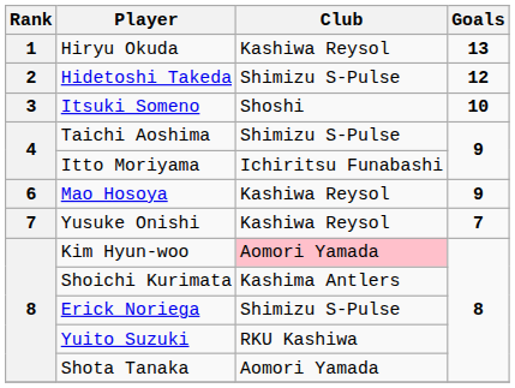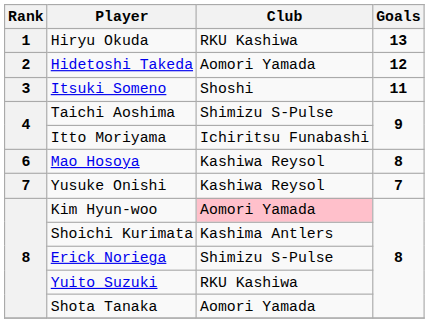 <table class="wikitable" style="text-align:center">
 <tr>
 <th>Rank</th>
 <th>Player</th>
 <th>Club</th>
 <th>Goals</th>
 </tr>
 <tr>
 <th rowspan="1">1</th>
 <td align="left"> Hiryu Okuda</td>
-<td align="left">Kashiwa Reysol</td>
+<td align="left">RKU Kashiwa</td>
 <td rowspan="1"><strong>13</strong></td>
 </tr>
 <tr>
 <th rowspan="1">2</th>
 <td align="left"> <a href='#'>Hidetoshi Takeda</a></td>
-<td align="left">Shimizu S-Pulse</td>
+<td align="left">Aomori Yamada</td>
 <td rowspan="1"><strong>12</strong></td>
 </tr>
 <tr>
 <th rowspan="1">3</th>
 <td align="left"> <a href='#'>Itsuki Someno</a></td>
 <td align="left">Shoshi</td>
-<td rowspan="1"><strong>10</strong></td>
+<td rowspan="1"><strong>11</strong></td>
 </tr>
 <tr>
 <th rowspan="2">4</th>
 <td align="left"> Taichi Aoshima</td>
 <td align="left">Shimizu S-Pulse</td>
 <td rowspan="2"><strong>9</strong></td>
 </tr>
 <tr>
 <td align="left"> Itto Moriyama</td>
 <td align="left">Ichiritsu Funabashi</td>
 </tr>
 <tr>
 <th rowspan="1">6</th>
 <td align="left"> <a href='#'>Mao Hosoya</a></td>
 <td align="left">Kashiwa Reysol</td>
-<td rowspan="1"><strong>9</strong></td>
+<td rowspan="1"><strong>8</strong></td>
 </tr>
 <tr>
 <th rowspan="1">7</th>
 <td align="left"> Yusuke Onishi</td>
 <td align="left">Kashiwa Reysol</td>
 <td rowspan="1"><strong>7</strong></td>
 </tr>
 <tr>
 <th rowspan="5">8</th>
 <td align="left"> Kim Hyun-woo</td>
 <td align="left" style="background: pink;">Aomori Yamada</td>
 <td rowspan="5"><strong>8</strong></td>
 </tr>
 <tr>
 <td align="left"> Shoichi Kurimata</td>
 <td align="left">Kashima Antlers</td>
 </tr>
 <tr>
 <td align="left"> <a href='#'>Erick Noriega</a></td>
 <td align="left">Shimizu S-Pulse</td>
 </tr>
 <tr>
 <td align="left"> <a href='#'>Yuito Suzuki</a></td>
 <td align="left">RKU Kashiwa</td>
 </tr>
 <tr>
 <td align="left"> Shota Tanaka</td>
 <td align="left">Aomori Yamada</td>
 </tr>
 <tr>
 </tr>
 </table>
